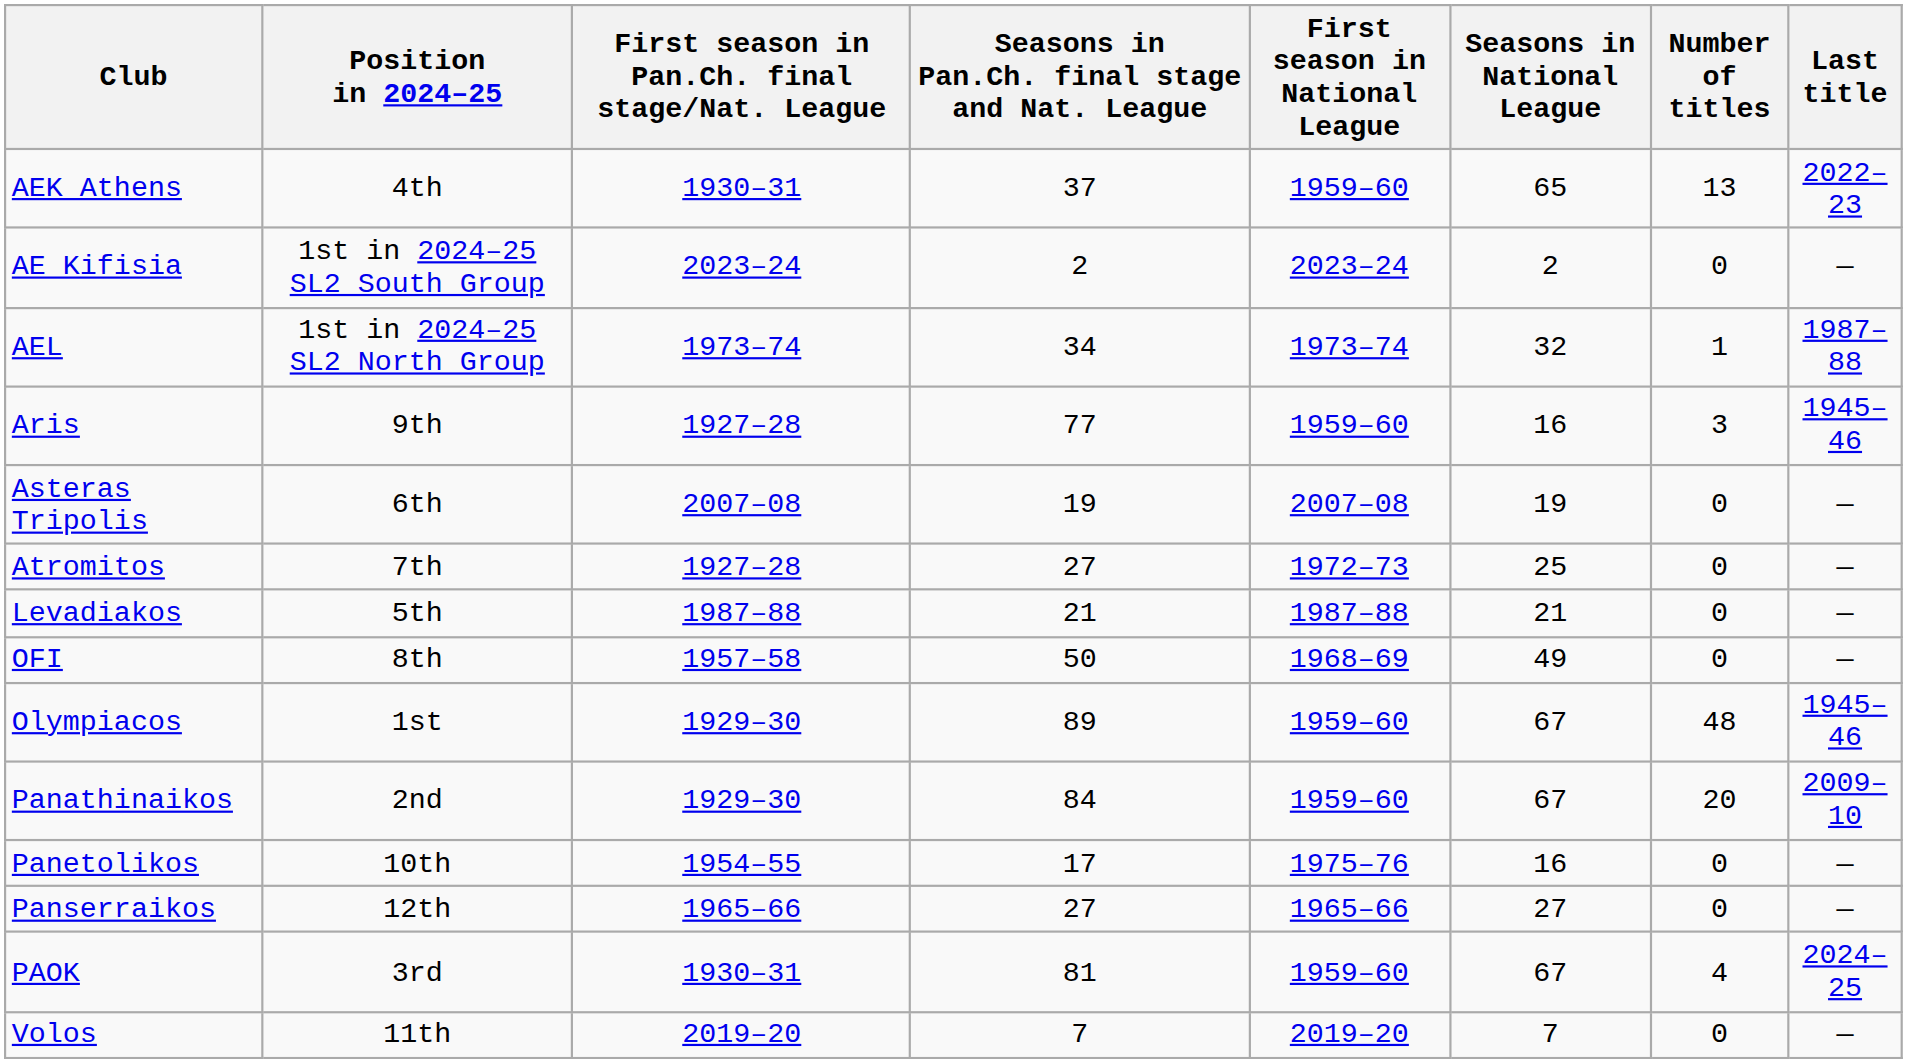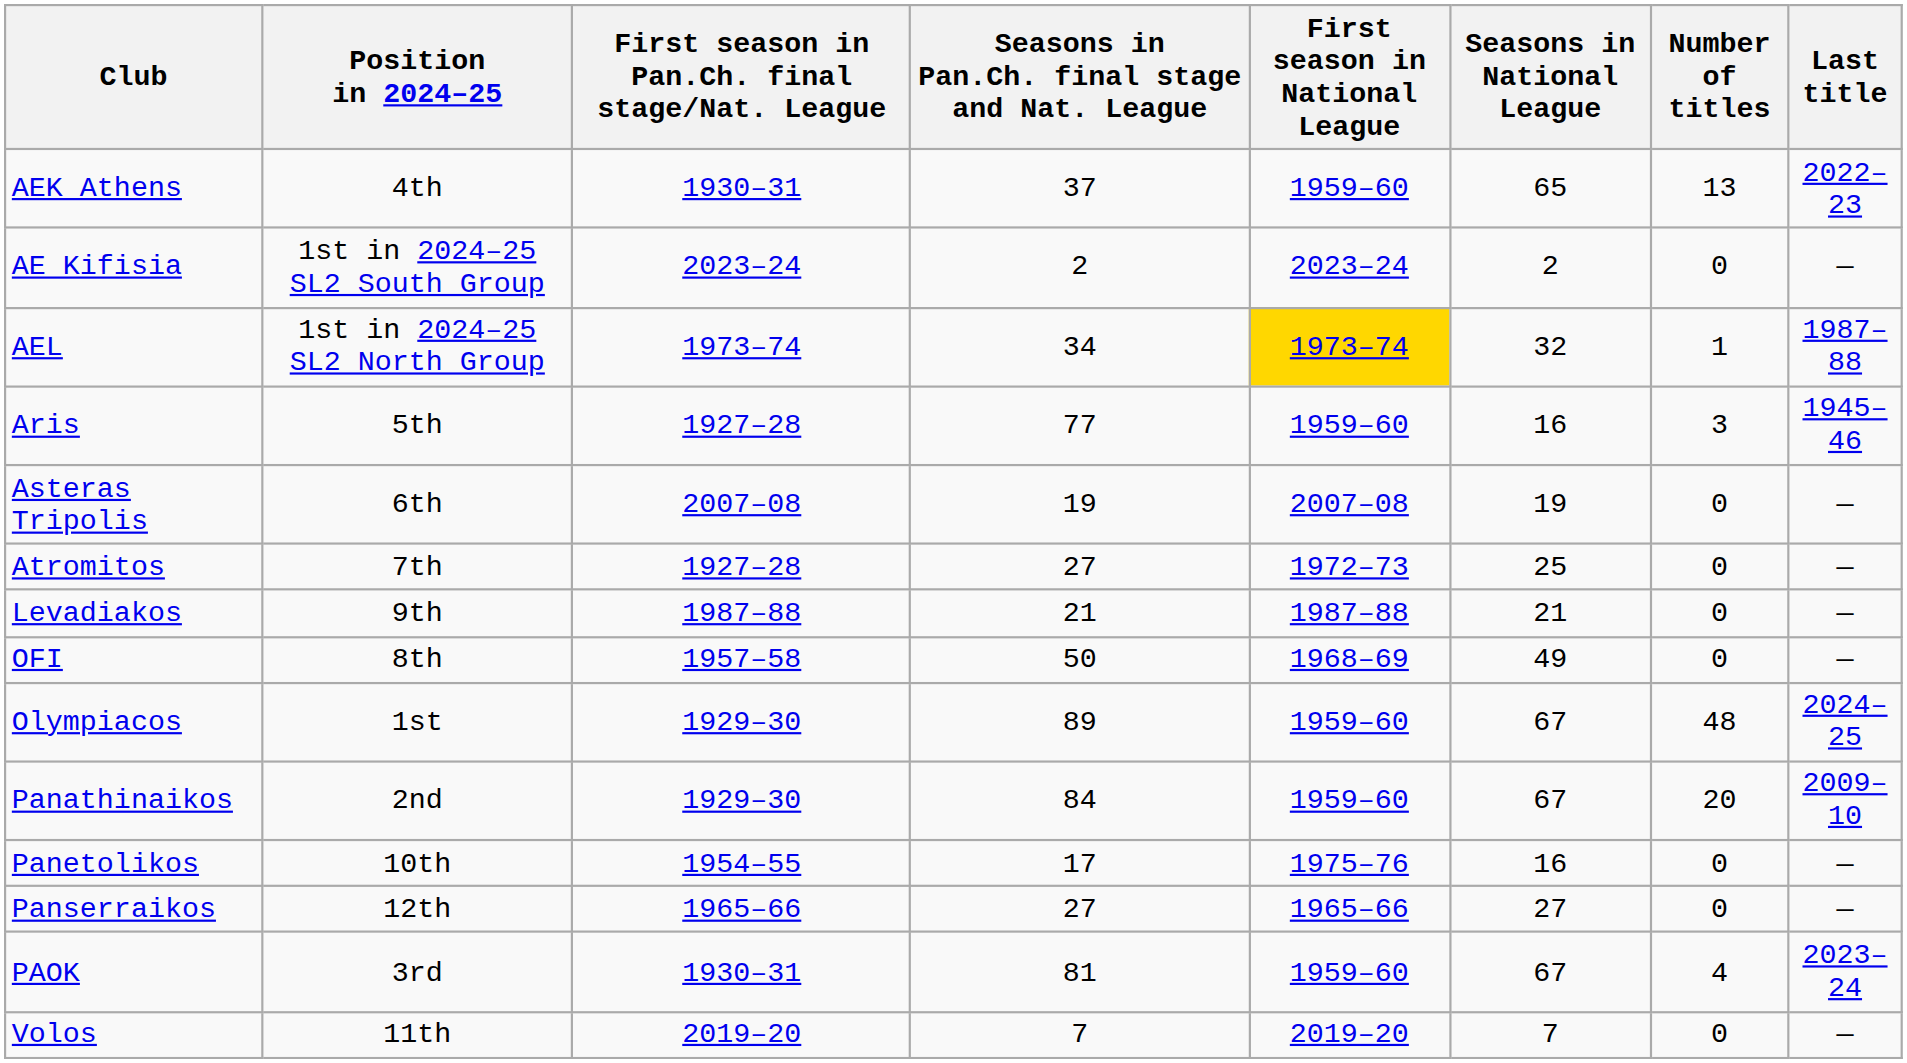 <table class="wikitable sortable" style="text-align:center">
 <tr>
 <th>Club</th>
 <th>Position<br>in <a href='#'>2024–25</a></th>
 <th>First season in<br>Pan.Ch. final stage/Nat. League</th>
 <th>Seasons in<br>Pan.Ch. final stage and Nat. League</th>
 <th>First season in<br>National League</th>
 <th>Seasons in<br>National League</th>
 <th>Number of<br>titles</th>
 <th>Last<br>title</th>
 </tr>
 <tr>
 <td style="text-align:left"><a href='#'>AEK Athens</a></td>
 <td>4th</td>
 <td><a href='#'>1930–31</a></td>
 <td>37</td>
 <td><a href='#'>1959–60</a></td>
 <td>65</td>
 <td>13</td>
 <td><a href='#'>2022–23</a></td>
 </tr>
 <tr>
 <td style="text-align:left"><a href='#'>AE Kifisia</a></td>
 <td>1st in <a href='#'>2024–25 SL2 South Group</a></td>
 <td><a href='#'>2023–24</a></td>
 <td>2</td>
 <td><a href='#'>2023–24</a></td>
 <td>2</td>
 <td>0</td>
 <td>—</td>
 </tr>
 <tr>
 <td style="text-align:left"><a href='#'>AEL</a></td>
 <td>1st in <a href='#'>2024–25 SL2 North Group</a></td>
 <td><a href='#'>1973–74</a></td>
 <td>34</td>
-<td><a href='#'>1973–74</a></td>
+<td style="background: gold;"><a href='#'>1973–74</a></td>
 <td>32</td>
 <td>1</td>
 <td><a href='#'>1987–88</a></td>
 </tr>
 <tr>
 <td style="text-align:left"><a href='#'>Aris</a></td>
-<td>9th</td>
+<td>5th</td>
 <td><a href='#'>1927–28</a></td>
 <td>77</td>
 <td><a href='#'>1959–60</a></td>
 <td>16</td>
 <td>3</td>
 <td><a href='#'>1945–46</a></td>
 </tr>
 <tr>
 <td style="text-align:left"><a href='#'>Asteras Tripolis</a></td>
 <td>6th</td>
 <td><a href='#'>2007–08</a></td>
 <td>19</td>
 <td><a href='#'>2007–08</a></td>
 <td>19</td>
 <td>0</td>
 <td>—</td>
 </tr>
 <tr>
 <td style="text-align:left"><a href='#'>Atromitos</a></td>
 <td>7th</td>
 <td><a href='#'>1927–28</a></td>
 <td>27</td>
 <td><a href='#'>1972–73</a></td>
 <td>25</td>
 <td>0</td>
 <td>—</td>
 </tr>
 <tr>
 <td style="text-align:left"><a href='#'>Levadiakos</a></td>
-<td>5th</td>
+<td>9th</td>
 <td><a href='#'>1987–88</a></td>
 <td>21</td>
 <td><a href='#'>1987–88</a></td>
 <td>21</td>
 <td>0</td>
 <td>—</td>
 </tr>
 <tr>
 <td style="text-align:left"><a href='#'>OFI</a></td>
 <td>8th</td>
 <td><a href='#'>1957–58</a></td>
 <td>50</td>
 <td><a href='#'>1968–69</a></td>
 <td>49</td>
 <td>0</td>
 <td>—</td>
 </tr>
 <tr>
 <td style="text-align:left"><a href='#'>Olympiacos</a></td>
 <td>1st</td>
 <td><a href='#'>1929–30</a></td>
 <td>89</td>
 <td><a href='#'>1959–60</a></td>
 <td>67</td>
 <td>48</td>
-<td><a href='#'>1945–46</a></td>
+<td><a href='#'>2024–25</a></td>
 </tr>
 <tr>
 <td style="text-align:left"><a href='#'>Panathinaikos</a></td>
 <td>2nd</td>
 <td><a href='#'>1929–30</a></td>
 <td>84</td>
 <td><a href='#'>1959–60</a></td>
 <td>67</td>
 <td>20</td>
 <td><a href='#'>2009–10</a></td>
 </tr>
 <tr>
 <td style="text-align:left"><a href='#'>Panetolikos</a></td>
 <td>10th</td>
 <td><a href='#'>1954–55</a></td>
 <td>17</td>
 <td><a href='#'>1975–76</a></td>
 <td>16</td>
 <td>0</td>
 <td>—</td>
 </tr>
 <tr>
 <td style="text-align:left"><a href='#'>Panserraikos</a></td>
 <td>12th</td>
 <td><a href='#'>1965–66</a></td>
 <td>27</td>
 <td><a href='#'>1965–66</a></td>
 <td>27</td>
 <td>0</td>
 <td>—</td>
 </tr>
 <tr>
 <td style="text-align:left"><a href='#'>PAOK</a></td>
 <td>3rd</td>
 <td><a href='#'>1930–31</a></td>
 <td>81</td>
 <td><a href='#'>1959–60</a></td>
 <td>67</td>
 <td>4</td>
-<td><a href='#'>2024–25</a></td>
+<td><a href='#'>2023–24</a></td>
 </tr>
 <tr>
 <td style="text-align:left"><a href='#'>Volos</a></td>
 <td>11th</td>
 <td><a href='#'>2019–20</a></td>
 <td>7</td>
 <td><a href='#'>2019–20</a></td>
 <td>7</td>
 <td>0</td>
 <td>—</td>
 </tr>
 </table>
